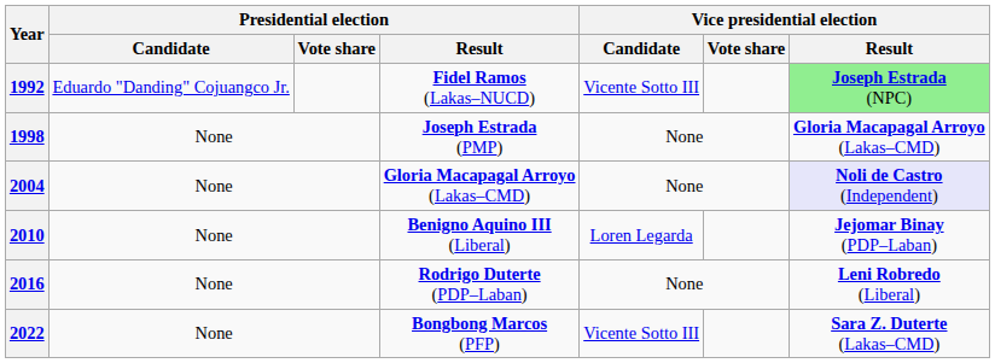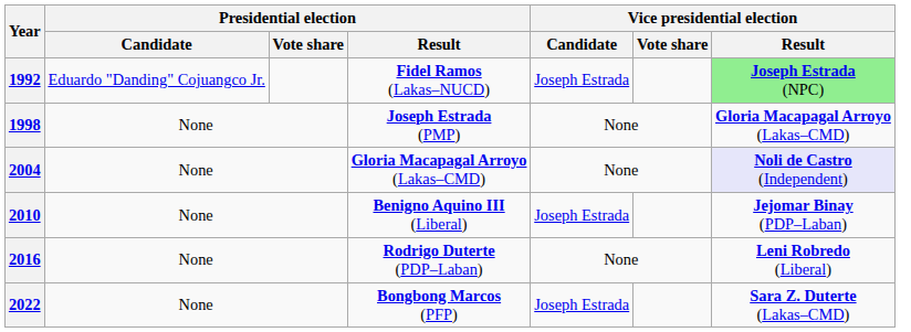 <table class="wikitable" style="text-align:center; font-size:90%">
 <tr>
 <th rowspan=2>Year</th>
 <th colspan=3>Presidential election</th>
 <th colspan=3>Vice presidential election</th>
 </tr>
 <tr>
 <th>Candidate</th>
 <th>Vote share</th>
 <th>Result</th>
 <th>Candidate</th>
 <th>Vote share</th>
 <th>Result</th>
 </tr>
 <tr>
 <th><a href='#'>1992</a></th>
 <td><a href='#'>Eduardo "Danding" Cojuangco Jr.</a></td>
 <td></td>
 <td><strong><a href='#'>Fidel Ramos</a></strong><br>(<a href='#'>Lakas–NUCD</a>)</td>
-<td><a href='#'>Vicente Sotto III</a></td>
+<td><a href='#'>Joseph Estrada</a></td>
 <td></td>
 <td style="background:#90EE90;"><strong><a href='#'>Joseph Estrada</a></strong><br>(NPC)</td>
 </tr>
 <tr>
 <th><a href='#'>1998</a></th>
 <td colspan=2>None</td>
 <td><strong><a href='#'>Joseph Estrada</a></strong><br>(<a href='#'>PMP</a>)</td>
 <td colspan=2>None</td>
 <td><strong><a href='#'>Gloria Macapagal Arroyo</a></strong><br>(<a href='#'>Lakas–CMD</a>)</td>
 </tr>
 <tr>
 <th><a href='#'>2004</a></th>
 <td colspan=2>None</td>
 <td><strong><a href='#'>Gloria Macapagal Arroyo</a></strong><br>(<a href='#'>Lakas–CMD</a>)</td>
 <td colspan=2>None</td>
 <td style="background: lavender;"><strong><a href='#'>Noli de Castro</a></strong><br>(<a href='#'>Independent</a>)</td>
 </tr>
 <tr>
 <th><a href='#'>2010</a></th>
 <td colspan=2>None</td>
 <td><strong><a href='#'>Benigno Aquino III</a></strong><br>(<a href='#'>Liberal</a>)</td>
-<td><a href='#'>Loren Legarda</a></td>
+<td><a href='#'>Joseph Estrada</a></td>
 <td></td>
 <td><strong><a href='#'>Jejomar Binay</a></strong><br>(<a href='#'>PDP–Laban</a>)</td>
 </tr>
 <tr>
 <th><a href='#'>2016</a></th>
 <td colspan=2>None</td>
 <td><strong><a href='#'>Rodrigo Duterte</a></strong><br>(<a href='#'>PDP–Laban</a>)</td>
 <td colspan=2>None</td>
 <td><strong><a href='#'>Leni Robredo</a></strong><br>(<a href='#'>Liberal</a>)</td>
 </tr>
 <tr>
 <th><a href='#'>2022</a></th>
 <td colspan="2">None</td>
 <td><strong><a href='#'>Bongbong Marcos</a></strong><br>(<a href='#'>PFP</a>)</td>
-<td><a href='#'>Vicente Sotto III</a></td>
+<td><a href='#'>Joseph Estrada</a></td>
 <td></td>
 <td><strong><a href='#'>Sara Z. Duterte</a></strong><br>(<a href='#'>Lakas–CMD</a>)</td>
 </tr>
 </table>
